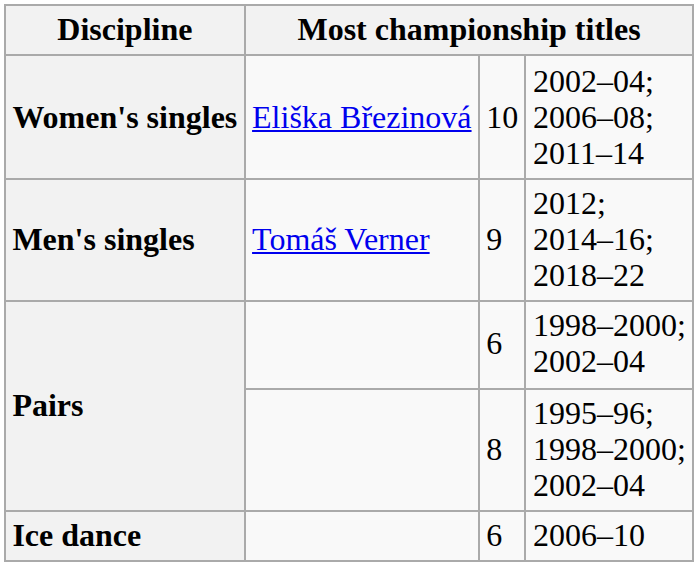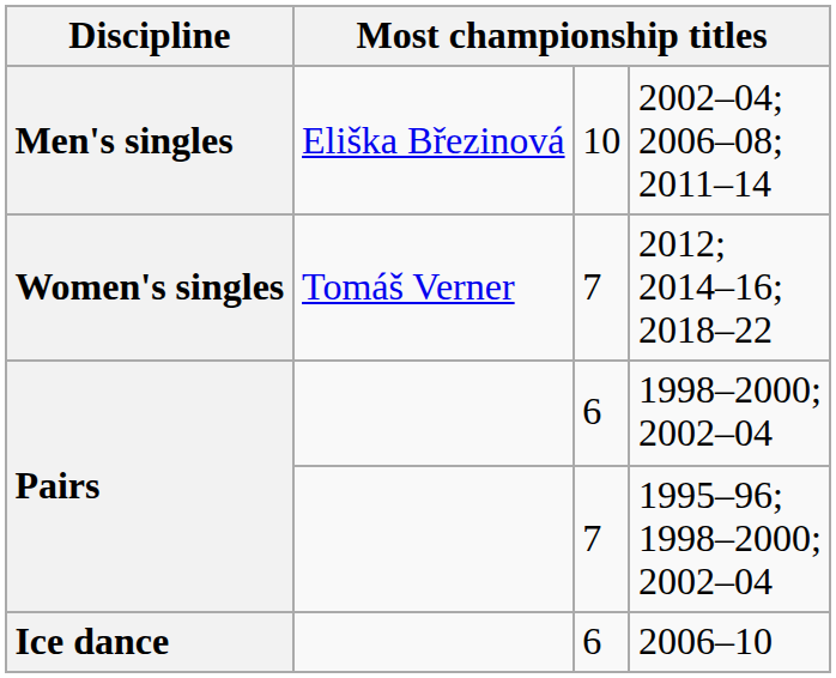 <table class="wikitable unsortable" style="text-align:left">
 <tr>
 <th scope="col">Discipline</th>
 <th colspan="3" scope="col">Most championship titles</th>
 </tr>
 <tr>
-<th scope="row" style="text-align:left">Women's singles</th>
+<th scope="row" style="text-align:left">Men's singles</th>
 <td><a href='#'>Eliška Březinová</a></td>
 <td>10</td>
 <td>2002–04;<br>2006–08;<br>2011–14</td>
 </tr>
 <tr>
-<th scope="row" style="text-align:left">Men's singles</th>
+<th scope="row" style="text-align:left">Women's singles</th>
 <td><a href='#'>Tomáš Verner</a></td>
-<td>9</td>
+<td>7</td>
 <td>2012;<br>2014–16;<br>2018–22</td>
 </tr>
 <tr>
 <th rowspan="2" scope="row" style="text-align:left">Pairs</th>
 <td></td>
 <td>6</td>
 <td>1998–2000;<br>2002–04</td>
 </tr>
 <tr>
 <td></td>
-<td>8</td>
+<td>7</td>
 <td>1995–96;<br>1998–2000;<br>2002–04</td>
 </tr>
 <tr>
 <th scope="row" style="text-align:left">Ice dance</th>
 <td></td>
 <td>6</td>
 <td>2006–10</td>
 </tr>
 </table>
